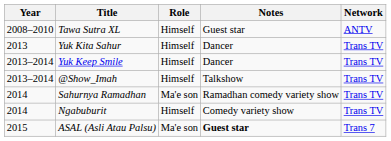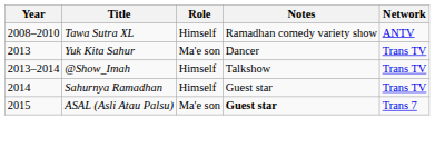 <table class="wikitable">
 <tr>
 <th>Year</th>
 <th>Title</th>
 <th>Role</th>
 <th>Notes</th>
 <th>Network</th>
 </tr>
 <tr>
 <td>2008–2010</td>
 <td><em>Tawa Sutra XL</em></td>
 <td>Himself</td>
-<td>Guest star</td>
+<td>Ramadhan comedy variety show</td>
 <td><a href='#'>ANTV</a></td>
 </tr>
 <tr>
 <td>2013</td>
 <td><em>Yuk Kita Sahur</em></td>
-<td>Himself</td>
-<td>Dancer</td>
-<td><a href='#'>Trans TV</a></td>
-</tr>
-<tr>
-<td>2013–2014</td>
-<td><em><a href='#'>Yuk Keep Smile</a></em></td>
-<td>Himself</td>
+<td>Ma'e son</td>
 <td>Dancer</td>
 <td><a href='#'>Trans TV</a></td>
 </tr>
 <tr>
 <td>2013–2014</td>
 <td><em>@Show_Imah</em></td>
 <td>Himself</td>
 <td>Talkshow</td>
 <td><a href='#'>Trans TV</a></td>
 </tr>
 <tr>
 <td>2014</td>
 <td><em>Sahurnya Ramadhan</em></td>
-<td>Ma'e son</td>
-<td>Ramadhan comedy variety show</td>
-<td><a href='#'>Trans TV</a></td>
-</tr>
-<tr>
-<td>2014</td>
-<td><em>Ngabuburit</em></td>
 <td>Himself</td>
-<td>Comedy variety show</td>
+<td>Guest star</td>
 <td><a href='#'>Trans TV</a></td>
 </tr>
 <tr>
 <td>2015</td>
 <td><em>ASAL (Asli Atau Palsu)</em></td>
 <td>Ma'e son</td>
 <td><strong>Guest star</strong></td>
 <td><a href='#'>Trans 7</a></td>
 </tr>
 </table>
